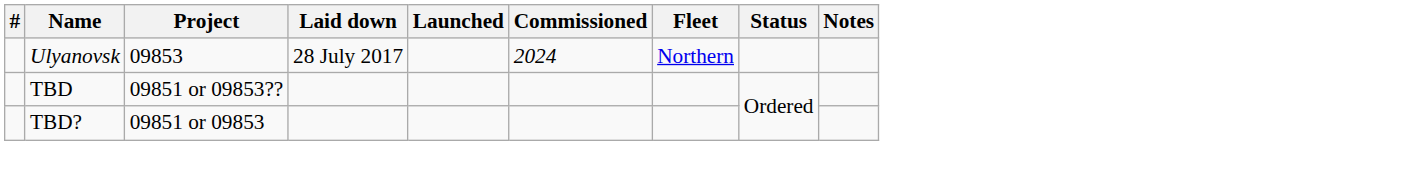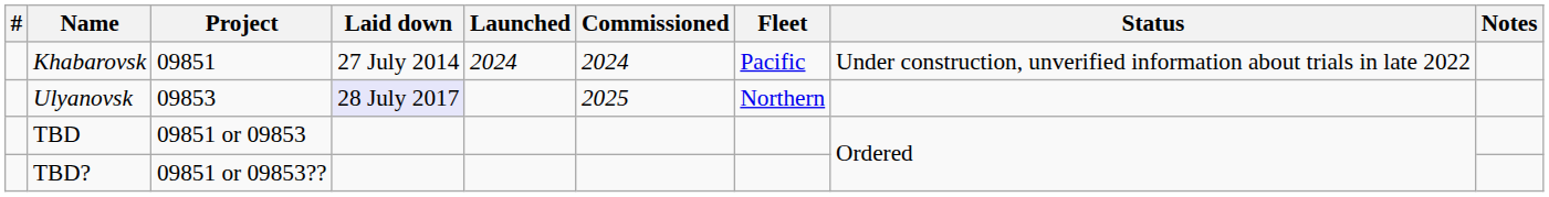 <table class="wikitable">
 <tr>
 <th>#</th>
 <th>Name</th>
 <th>Project</th>
 <th>Laid down</th>
 <th>Launched</th>
 <th>Commissioned</th>
 <th>Fleet</th>
 <th>Status</th>
 <th>Notes</th>
 </tr>
 <tr>
 <td></td>
+<td><em>Khabarovsk</em></td>
+<td>09851</td>
+<td>27 July 2014</td>
+<td><em>2024</em></td>
+<td><em>2024</em></td>
+<td><a href='#'>Pacific</a></td>
+<td>Under construction, unverified information about trials in late 2022</td>
+<td></td>
+</tr>
+<tr>
+<td></td>
 <td><em>Ulyanovsk</em></td>
 <td>09853</td>
-<td>28 July 2017</td>
+<td style="background: lavender;">28 July 2017</td>
 <td></td>
-<td><em>2024</em></td>
+<td><em>2025</em></td>
 <td><a href='#'>Northern</a></td>
 <td></td>
 <td></td>
 </tr>
 <tr>
 <td></td>
 <td>TBD</td>
-<td>09851 or 09853??</td>
+<td>09851 or 09853</td>
 <td></td>
 <td></td>
 <td></td>
 <td></td>
 <td rowspan="2">Ordered</td>
 <td></td>
 </tr>
 <tr>
 <td></td>
 <td>TBD?</td>
-<td>09851 or 09853</td>
+<td>09851 or 09853??</td>
 <td></td>
 <td></td>
 <td></td>
 <td></td>
 <td></td>
 </tr>
 </table>
